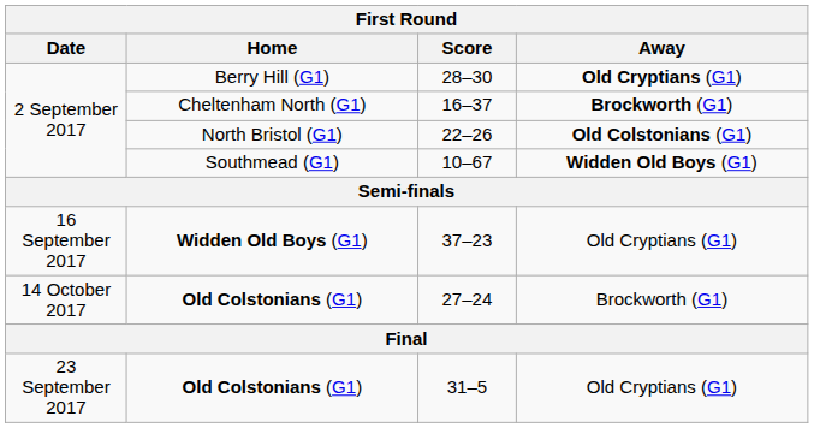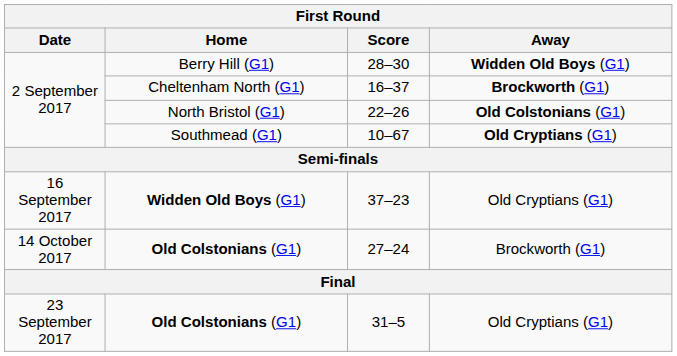 <table class="wikitable" style="text-align: center">
 <tr>
 <th colspan=4>First Round</th>
 </tr>
 <tr>
 <th width=100>Date</th>
 <th width=250>Home</th>
 <th width=80>Score</th>
 <th width=250>Away</th>
 </tr>
 <tr>
 <td rowspan=4>2 September 2017</td>
 <td>Berry Hill (<a href='#'>G1</a>)</td>
 <td>28–30</td>
-<td><strong>Old Cryptians</strong> (<a href='#'>G1</a>)</td>
+<td><strong>Widden Old Boys</strong> (<a href='#'>G1</a>)</td>
 </tr>
 <tr>
 <td>Cheltenham North (<a href='#'>G1</a>)</td>
 <td>16–37</td>
 <td><strong>Brockworth</strong> (<a href='#'>G1</a>)</td>
 </tr>
 <tr>
 <td>North Bristol (<a href='#'>G1</a>)</td>
 <td>22–26</td>
 <td><strong>Old Colstonians</strong> (<a href='#'>G1</a>)</td>
 </tr>
 <tr>
 <td>Southmead (<a href='#'>G1</a>)</td>
 <td>10–67</td>
-<td><strong>Widden Old Boys</strong> (<a href='#'>G1</a>)</td>
+<td><strong>Old Cryptians</strong> (<a href='#'>G1</a>)</td>
 </tr>
 <tr>
 <th colspan=4>Semi-finals</th>
 </tr>
 <tr>
 <td>16 September 2017</td>
 <td><strong>Widden Old Boys</strong> (<a href='#'>G1</a>)</td>
 <td>37–23</td>
 <td>Old Cryptians (<a href='#'>G1</a>)</td>
 </tr>
 <tr>
 <td>14 October 2017</td>
 <td><strong>Old Colstonians</strong> (<a href='#'>G1</a>)</td>
 <td>27–24</td>
 <td>Brockworth (<a href='#'>G1</a>)</td>
 </tr>
 <tr>
 <th colspan=4>Final</th>
 </tr>
 <tr>
 <td>23 September 2017</td>
 <td><strong>Old Colstonians</strong> (<a href='#'>G1</a>)</td>
 <td>31–5</td>
 <td>Old Cryptians (<a href='#'>G1</a>)</td>
 </tr>
 </table>
